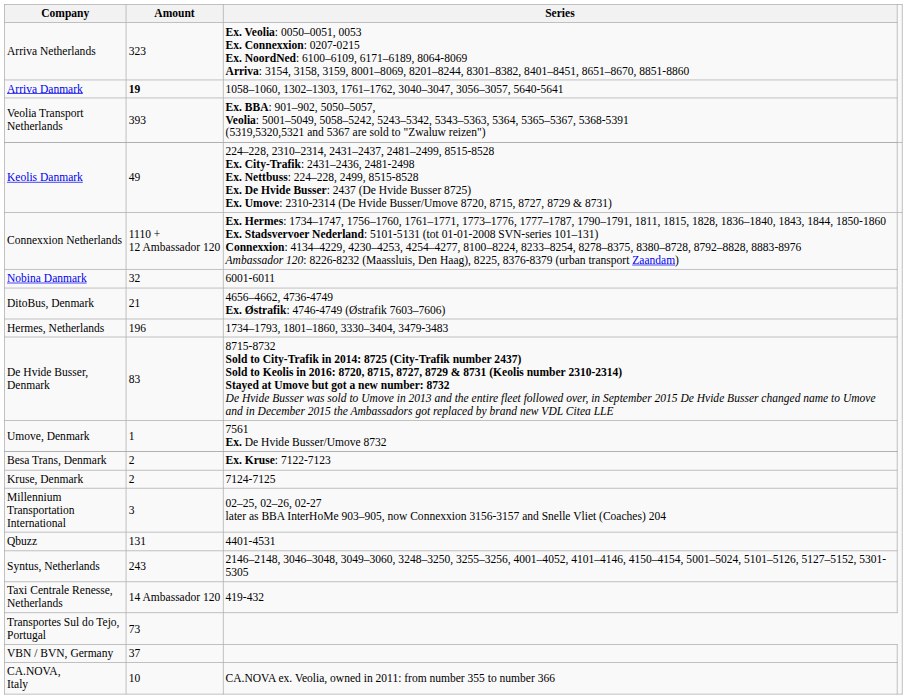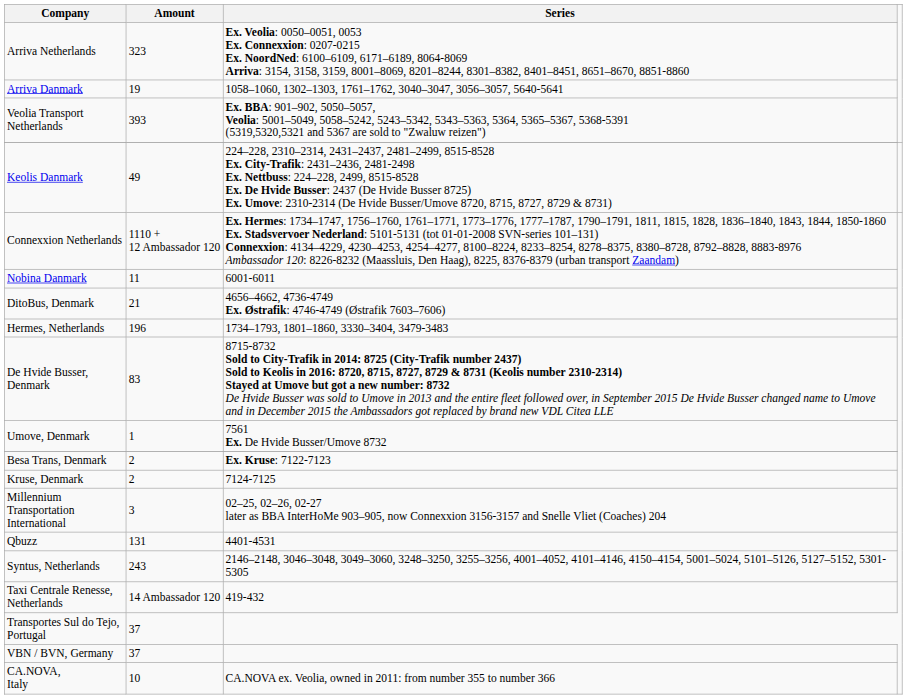 <table class="wikitable">
 <tr>
 <th>Company</th>
 <th>Amount</th>
 <th>Series</th>
 </tr>
 <tr>
 <td>Arriva Netherlands</td>
 <td>323</td>
 <td><strong>Ex. Veolia</strong>: 0050–0051, 0053<br><strong>Ex. Connexxion</strong>: 0207-0215<br><strong>Ex. NoordNed</strong>: 6100–6109, 6171–6189, 8064-8069<br><strong>Arriva</strong>: 3154, 3158, 3159, 8001–8069, 8201–8244, 8301–8382, 8401–8451, 8651–8670, 8851-8860</td>
 </tr>
 <tr>
 <td><a href='#'>Arriva Danmark</a></td>
-<td><strong>19</strong></td>
+<td>19</td>
 <td>1058–1060, 1302–1303, 1761–1762, 3040–3047, 3056–3057, 5640-5641</td>
 </tr>
 <tr>
 <td>Veolia Transport Netherlands</td>
 <td>393</td>
 <td><strong>Ex. BBA</strong>: 901–902, 5050–5057, <br> <strong>Veolia</strong>: 5001–5049, 5058–5242, 5243–5342, 5343–5363, 5364, 5365–5367, 5368-5391 <br>(5319,5320,5321 and 5367 are sold to "Zwaluw reizen")</td>
 </tr>
 <tr>
 </tr>
 <tr style=white-space:nowrap>
 <td><a href='#'>Keolis Danmark</a></td>
 <td>49</td>
 <td>224–228, 2310–2314, 2431–2437, 2481–2499, 8515-8528<br><strong>Ex. City-Trafik</strong>: 2431–2436, 2481-2498<br><strong>Ex. Nettbuss</strong>: 224–228, 2499, 8515-8528<br><strong>Ex. De Hvide Busser</strong>: 2437 (De Hvide Busser 8725)<br><strong>Ex. Umove</strong>: 2310-2314 (De Hvide Busser/Umove 8720, 8715, 8727, 8729 & 8731)</td>
 <td></td>
 </tr>
 <tr style=white-space:nowrap>
 <td>Connexxion Netherlands</td>
 <td>1110 +<br> 12 Ambassador 120</td>
 <td><strong>Ex. Hermes</strong>: 1734–1747, 1756–1760, 1761–1771, 1773–1776, 1777–1787, 1790–1791, 1811, 1815, 1828, 1836–1840, 1843, 1844, 1850-1860 <br><strong>Ex. Stadsvervoer Nederland</strong>: 5101-5131 (tot 01-01-2008 SVN-series 101–131)<br> <strong>Connexxion</strong>: 4134–4229, 4230–4253, 4254–4277, 8100–8224, 8233–8254, 8278–8375, 8380–8728, 8792–8828, 8883-8976 <br> <em>Ambassador 120</em>: 8226-8232 (Maassluis, Den Haag), 8225, 8376-8379 (urban transport <a href='#'>Zaandam</a>)</td>
 </tr>
 <tr>
 <td><a href='#'>Nobina Danmark</a></td>
-<td>32</td>
+<td>11</td>
 <td>6001-6011</td>
 </tr>
 <tr>
 <td>DitoBus, Denmark</td>
 <td>21</td>
 <td>4656–4662, 4736-4749<br><strong>Ex. Østrafik</strong>: 4746-4749 (Østrafik 7603–7606)</td>
 </tr>
 <tr>
 <td>Hermes, Netherlands</td>
 <td>196</td>
 <td>1734–1793, 1801–1860, 3330–3404, 3479-3483</td>
 </tr>
 <tr>
 <td>De Hvide Busser, Denmark</td>
 <td>83</td>
 <td>8715-8732<br><strong>Sold to City-Trafik in 2014: 8725 (City-Trafik number 2437)</strong><br><strong>Sold to Keolis in 2016: 8720, 8715, 8727, 8729 & 8731 (Keolis number 2310-2314)</strong><br><strong>Stayed at Umove but got a new number: 8732</strong><br><em>De Hvide Busser was sold to Umove in 2013 and the entire fleet followed over, in September 2015 De Hvide Busser changed name to Umove and in December 2015 the Ambassadors got replaced by brand new VDL Citea LLE</em></td>
 </tr>
 <tr>
 <td>Umove, Denmark</td>
 <td>1</td>
 <td>7561<br><strong>Ex.</strong> De Hvide Busser/Umove 8732</td>
 </tr>
 <tr>
 </tr>
 <tr>
 <td>Besa Trans, Denmark</td>
 <td>2</td>
 <td><strong>Ex. Kruse</strong>: 7122-7123</td>
 </tr>
 <tr>
 <td>Kruse, Denmark</td>
 <td>2</td>
 <td>7124-7125</td>
 </tr>
 <tr>
 <td>Millennium Transportation International</td>
 <td>3</td>
 <td>02–25, 02–26, 02-27 <br> later as BBA InterHoMe 903–905, now Connexxion 3156-3157 and Snelle Vliet (Coaches) 204</td>
 </tr>
 <tr>
 <td>Qbuzz</td>
 <td>131</td>
 <td>4401-4531</td>
 </tr>
 <tr>
 <td>Syntus, Netherlands</td>
 <td>243</td>
 <td>2146–2148, 3046–3048, 3049–3060, 3248–3250, 3255–3256, 4001–4052, 4101–4146, 4150–4154, 5001–5024, 5101–5126, 5127–5152, 5301-5305</td>
 </tr>
 <tr>
 <td>Taxi Centrale Renesse, Netherlands</td>
 <td>14 Ambassador 120</td>
 <td>419-432</td>
 </tr>
 <tr>
 <td>Transportes Sul do Tejo, Portugal</td>
-<td>73</td>
+<td>37</td>
 </tr>
 <tr>
 <td>VBN / BVN, Germany</td>
 <td>37</td>
 <td></td>
 </tr>
 <tr>
 <td>CA.NOVA,<br>Italy</td>
 <td>10</td>
 <td>CA.NOVA ex. Veolia, owned in 2011: from number 355 to number 366</td>
 </tr>
 </table>
